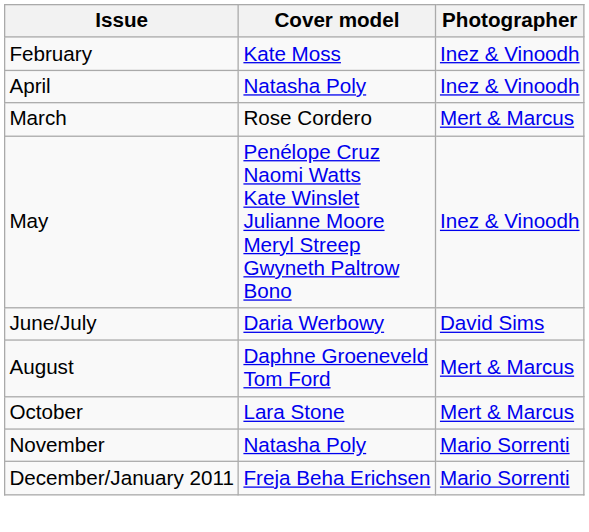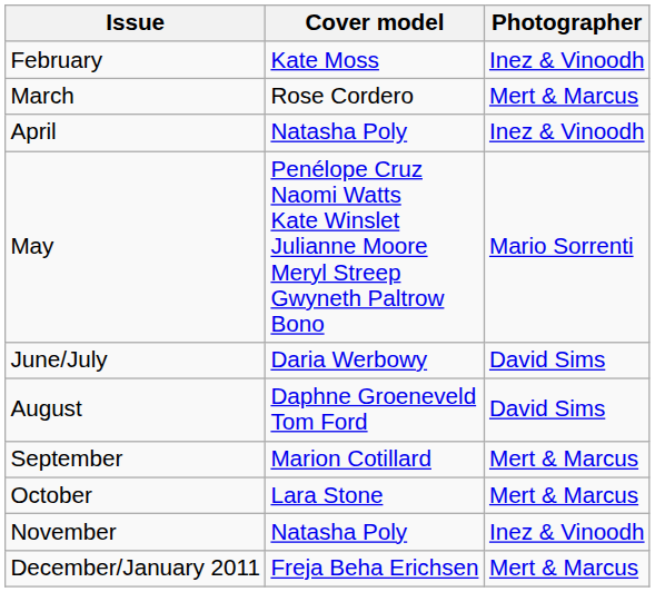 <table class="sortable wikitable">
 <tr>
 <th>Issue</th>
 <th>Cover model</th>
 <th>Photographer</th>
 </tr>
 <tr>
 <td>February</td>
 <td><a href='#'>Kate Moss</a></td>
 <td><a href='#'>Inez & Vinoodh</a></td>
 </tr>
 <tr>
+<td>March</td>
+<td>Rose Cordero</td>
+<td><a href='#'>Mert & Marcus</a></td>
+</tr>
+<tr>
 <td>April</td>
 <td><a href='#'>Natasha Poly</a></td>
 <td><a href='#'>Inez & Vinoodh</a></td>
 </tr>
 <tr>
-<td>March</td>
-<td>Rose Cordero</td>
-<td><a href='#'>Mert & Marcus</a></td>
-</tr>
-<tr>
 <td>May</td>
 <td><a href='#'>Penélope Cruz</a><br><a href='#'>Naomi Watts</a><br><a href='#'>Kate Winslet</a><br><a href='#'>Julianne Moore</a><br> <a href='#'>Meryl Streep</a><br><a href='#'>Gwyneth Paltrow</a><br><a href='#'>Bono</a></td>
-<td><a href='#'>Inez & Vinoodh</a></td>
+<td><a href='#'>Mario Sorrenti</a></td>
 </tr>
 <tr>
 <td>June/July</td>
 <td><a href='#'>Daria Werbowy</a></td>
 <td><a href='#'>David Sims</a></td>
 </tr>
 <tr>
 <td>August</td>
 <td><a href='#'>Daphne Groeneveld</a><br><a href='#'>Tom Ford</a></td>
+<td><a href='#'>David Sims</a></td>
+</tr>
+<tr>
+<td>September</td>
+<td><a href='#'>Marion Cotillard</a></td>
 <td><a href='#'>Mert & Marcus</a></td>
 </tr>
 <tr>
 <td>October</td>
 <td><a href='#'>Lara Stone</a></td>
 <td><a href='#'>Mert & Marcus</a></td>
 </tr>
 <tr>
 <td>November</td>
 <td><a href='#'>Natasha Poly</a></td>
-<td><a href='#'>Mario Sorrenti</a></td>
+<td><a href='#'>Inez & Vinoodh</a></td>
 </tr>
 <tr>
 <td>December/January 2011</td>
 <td><a href='#'>Freja Beha Erichsen</a></td>
-<td><a href='#'>Mario Sorrenti</a></td>
+<td><a href='#'>Mert & Marcus</a></td>
 </tr>
 </table>
